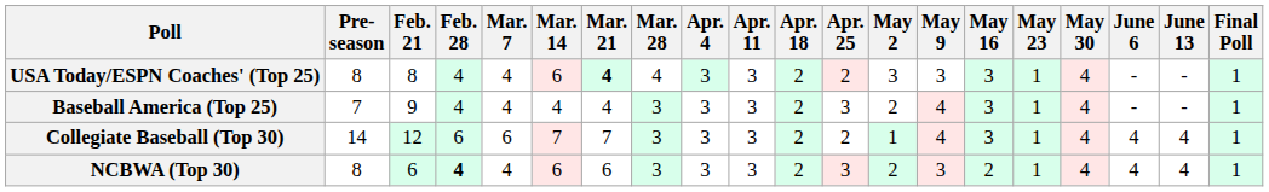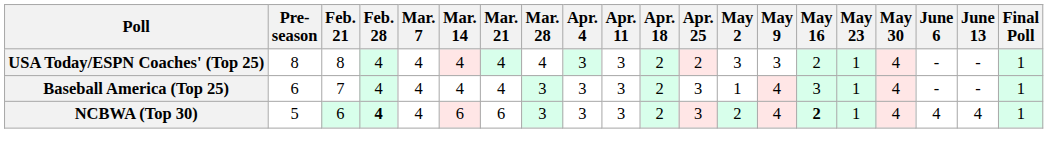 <table class="wikitable" style="white-space:nowrap;">
 <tr>
 <th>Poll</th>
 <th>Pre-<br>season</th>
 <th>Feb.<br>21</th>
 <th>Feb.<br>28</th>
 <th>Mar.<br>7</th>
 <th>Mar.<br>14</th>
 <th>Mar.<br>21</th>
 <th>Mar.<br>28</th>
 <th>Apr.<br>4</th>
 <th>Apr.<br>11</th>
 <th>Apr.<br>18</th>
 <th>Apr.<br>25</th>
 <th>May<br>2</th>
 <th>May<br>9</th>
 <th>May<br>16</th>
 <th>May<br>23</th>
 <th>May<br>30</th>
 <th>June<br>6</th>
 <th>June<br>13</th>
 <th>Final<br>Poll</th>
 </tr>
 <tr style="text-align:center;">
 <th>USA Today/ESPN Coaches' (Top 25)</th>
 <td style="background:#FFF;">8</td>
 <td style="background:#FFF;">8</td>
 <td style="background:#D8FFEB;">4</td>
 <td style="background:#FFF;">4</td>
-<td style="background:#FFE6E6;">6</td>
-<td style="background:#D8FFEB;"><strong>4</strong></td>
+<td style="background:#FFE6E6;">4</td>
+<td style="background:#D8FFEB;">4</td>
 <td style="background:#FFF;">4</td>
 <td style="background:#D8FFEB;">3</td>
 <td style="background:#FFF;">3</td>
 <td style="background:#D8FFEB;">2</td>
 <td style="background:#FFE6E6;">2</td>
 <td style="background:#FFF;">3</td>
 <td style="background:#FFF;">3</td>
-<td style="background:#D8FFEB;">3</td>
+<td style="background:#D8FFEB;">2</td>
 <td style="background:#D8FFEB;">1</td>
 <td style="background:#FFE6E6;">4</td>
 <td style="background:#FFF;">-</td>
 <td style="background:#FFF;">-</td>
 <td style="background:#D8FFEB;">1</td>
 </tr>
 <tr style="text-align:center;">
 <th>Baseball America (Top 25)</th>
+<td style="background:#FFF;">6</td>
 <td style="background:#FFF;">7</td>
-<td style="background:#FFF;">9</td>
 <td style="background:#D8FFEB;">4</td>
 <td style="background:#FFF;">4</td>
 <td style="background:#FFF;">4</td>
 <td style="background:#FFF;">4</td>
 <td style="background:#D8FFEB;">3</td>
 <td style="background:#FFF;">3</td>
 <td style="background:#FFF;">3</td>
 <td style="background:#D8FFEB;">2</td>
 <td style="background:#FFF;">3</td>
-<td style="background:#FFF;">2</td>
+<td style="background:#FFF;">1</td>
 <td style="background:#FFE6E6;">4</td>
 <td style="background:#D8FFEB;">3</td>
 <td style="background:#D8FFEB;">1</td>
 <td style="background:#FFE6E6;">4</td>
 <td style="background:#FFF;">-</td>
 <td style="background:#FFF;">-</td>
 <td style="background:#D8FFEB;">1</td>
 </tr>
 <tr style="text-align:center;">
-<th>Collegiate Baseball (Top 30)</th>
-<td style="background:#FFF;">14</td>
-<td style="background:#D8FFEB;">12</td>
-<td style="background:#D8FFEB;">6</td>
-<td style="background:#FFF;">6</td>
-<td style="background:#FFE6E6;">7</td>
-<td style="background:#FFF;">7</td>
-<td style="background:#D8FFEB;">3</td>
-<td style="background:#FFF;">3</td>
-<td style="background:#FFF;">3</td>
-<td style="background:#D8FFEB;">2</td>
-<td style="background:#FFF;">2</td>
-<td style="background:#D8FFEB;">1</td>
-<td style="background:#FFE6E6;">4</td>
-<td style="background:#D8FFEB;">3</td>
-<td style="background:#D8FFEB;">1</td>
-<td style="background:#FFE6E6;">4</td>
-<td style="background:#FFF;">4</td>
-<td style="background:#FFF;">4</td>
-<td style="background:#D8FFEB;">1</td>
-</tr>
-<tr style="text-align:center;">
 <th>NCBWA (Top 30)</th>
-<td style="background:#FFF;">8</td>
+<td style="background:#FFF;">5</td>
 <td style="background:#D8FFEB;">6</td>
 <td style="background:#D8FFEB;"><strong>4</strong></td>
 <td style="background:#FFF;">4</td>
 <td style="background:#FFE6E6;">6</td>
 <td style="background:#FFF;">6</td>
 <td style="background:#D8FFEB;">3</td>
 <td style="background:#FFF;">3</td>
 <td style="background:#FFF;">3</td>
 <td style="background:#D8FFEB;">2</td>
 <td style="background:#FFE6E6;">3</td>
 <td style="background:#D8FFEB;">2</td>
-<td style="background:#FFE6E6;">3</td>
-<td style="background:#D8FFEB;">2</td>
+<td style="background:#FFE6E6;">4</td>
+<td style="background:#D8FFEB;"><strong>2</strong></td>
 <td style="background:#D8FFEB;">1</td>
 <td style="background:#FFE6E6;">4</td>
 <td style="background:#FFF;">4</td>
 <td style="background:#FFF;">4</td>
 <td style="background:#D8FFEB;">1</td>
 </tr>
 </table>
